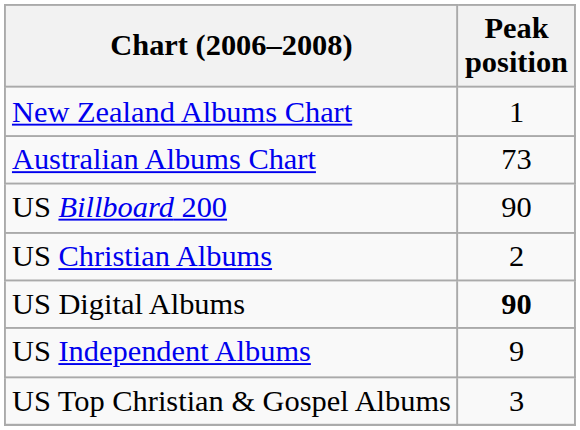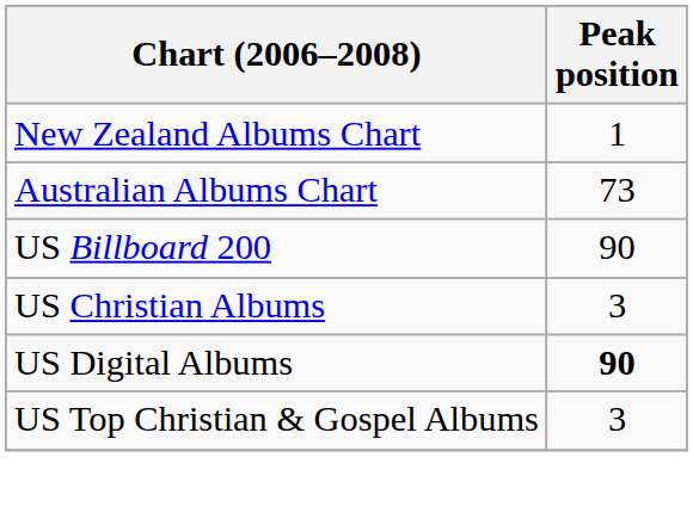 <table class="wikitable">
 <tr>
 <th align="left">Chart (2006–2008)</th>
 <th align="left">Peak<br>position</th>
 </tr>
 <tr>
 <td align="left"><a href='#'>New Zealand Albums Chart</a></td>
 <td align="center">1</td>
 </tr>
 <tr>
 <td align="left"><a href='#'>Australian Albums Chart</a></td>
 <td align="center">73</td>
 </tr>
 <tr>
 <td align="left">US <a href='#'><em>Billboard</em> 200</a></td>
 <td align="center">90</td>
 </tr>
 <tr>
 <td align="left">US <a href='#'>Christian Albums</a></td>
-<td align="center">2</td>
+<td align="center">3</td>
 </tr>
 <tr>
 <td align="left">US Digital Albums</td>
 <td align="center"><strong>90</strong></td>
-</tr>
-<tr>
-<td align="left">US <a href='#'>Independent Albums</a></td>
-<td align="center">9</td>
 </tr>
 <tr>
 <td align="left">US Top Christian & Gospel Albums</td>
 <td align="center">3</td>
 </tr>
 <tr>
 </tr>
 </table>
